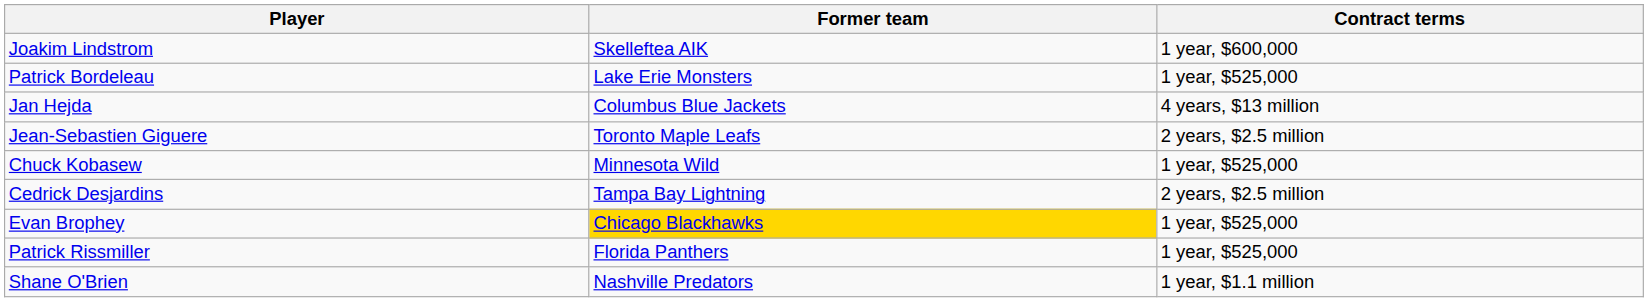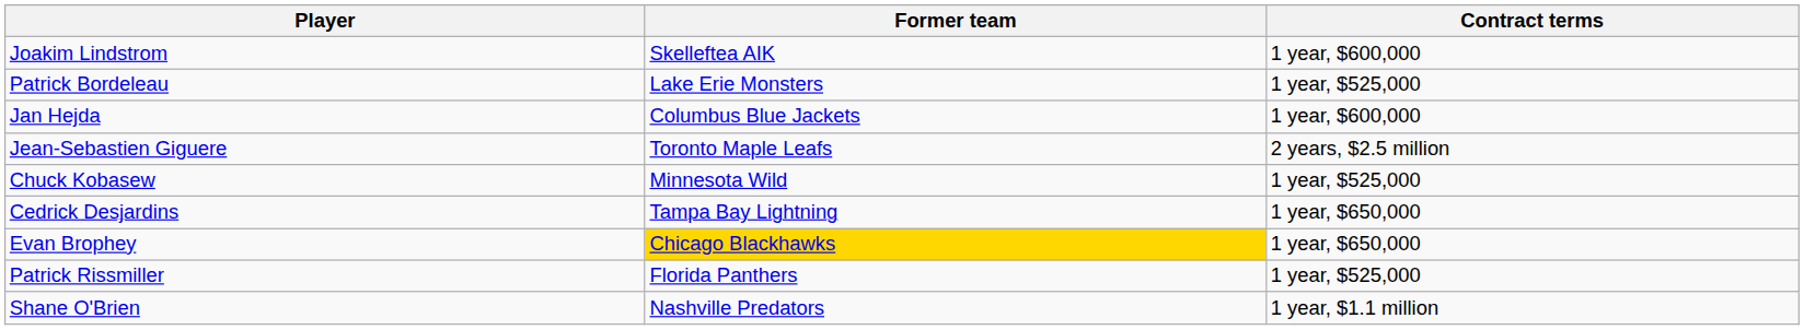 <table class="wikitable" width=90%>
 <tr align="center" bgcolor="#dddddd">
 <th>Player</th>
 <th>Former team</th>
 <th>Contract terms</th>
 </tr>
 <tr>
 <td><a href='#'>Joakim Lindstrom</a></td>
 <td><a href='#'>Skelleftea AIK</a></td>
 <td>1 year, $600,000</td>
 </tr>
 <tr>
 <td><a href='#'>Patrick Bordeleau</a></td>
 <td><a href='#'>Lake Erie Monsters</a></td>
 <td>1 year, $525,000</td>
 </tr>
 <tr>
 <td><a href='#'>Jan Hejda</a></td>
 <td><a href='#'>Columbus Blue Jackets</a></td>
-<td>4 years, $13 million</td>
+<td>1 year, $600,000</td>
 </tr>
 <tr>
 <td><a href='#'>Jean-Sebastien Giguere</a></td>
 <td><a href='#'>Toronto Maple Leafs</a></td>
 <td>2 years, $2.5 million</td>
 </tr>
 <tr>
 <td><a href='#'>Chuck Kobasew</a></td>
 <td><a href='#'>Minnesota Wild</a></td>
 <td>1 year, $525,000</td>
 </tr>
 <tr>
 <td><a href='#'>Cedrick Desjardins</a></td>
 <td><a href='#'>Tampa Bay Lightning</a></td>
-<td>2 years, $2.5 million</td>
+<td>1 year, $650,000</td>
 </tr>
 <tr>
 <td><a href='#'>Evan Brophey</a></td>
 <td style="background: gold;"><a href='#'>Chicago Blackhawks</a></td>
-<td>1 year, $525,000</td>
+<td>1 year, $650,000</td>
 </tr>
 <tr>
 <td><a href='#'>Patrick Rissmiller</a></td>
 <td><a href='#'>Florida Panthers</a></td>
 <td>1 year, $525,000</td>
 </tr>
 <tr>
 <td><a href='#'>Shane O'Brien</a></td>
 <td><a href='#'>Nashville Predators</a></td>
 <td>1 year, $1.1 million</td>
 </tr>
 </table>
